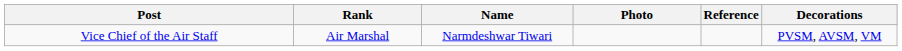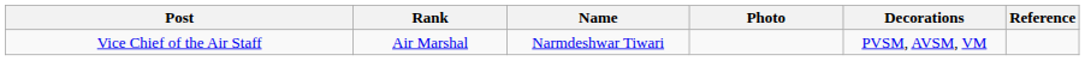 <table class="wikitable" style="text-align:center">
 <tr style="background:#ccc;">
 <th scope="col" style="width: 350px;">Post</th>
 <th scope="col" style="width: 150px;">Rank</th>
 <th scope="col" style="width: 180px;">Name</th>
 <th scope="col" style="width: 150px;">Photo</th>
+<th scope="col" style="width: 160px;">Decorations</th>
 <th scope="col" style="width: 5px;">Reference</th>
-<th scope="col" style="width: 160px;">Decorations</th>
 </tr>
 <tr>
 <td><a href='#'>Vice Chief of the Air Staff</a></td>
 <td><a href='#'>Air Marshal</a></td>
 <td><a href='#'>Narmdeshwar Tiwari</a></td>
 <td></td>
+<td><a href='#'>PVSM</a>, <a href='#'>AVSM</a>, <a href='#'>VM</a></td>
 <td></td>
-<td><a href='#'>PVSM</a>, <a href='#'>AVSM</a>, <a href='#'>VM</a></td>
 </tr>
 </table>
